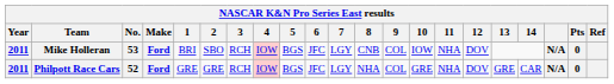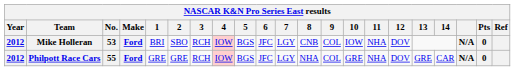 <table class="wikitable" style="text-align:center; font-size:75%">
 <tr>
 <th colspan=21><a href='#'>NASCAR K&N Pro Series East</a> results</th>
 </tr>
 <tr>
 <th>Year</th>
 <th>Team</th>
 <th>No.</th>
 <th>Make</th>
 <th>1</th>
 <th>2</th>
 <th>3</th>
 <th>4</th>
 <th>5</th>
 <th>6</th>
 <th>7</th>
 <th>8</th>
 <th>9</th>
 <th>10</th>
 <th>11</th>
 <th>12</th>
 <th>13</th>
 <th>14</th>
 <th></th>
 <th>Pts</th>
 <th>Ref</th>
 </tr>
 <tr>
-<th><a href='#'>2011</a></th>
+<th><a href='#'>2012</a></th>
 <th>Mike Holleran</th>
 <th>53</th>
 <th><a href='#'>Ford</a></th>
 <td><a href='#'>BRI</a></td>
 <td><a href='#'>SBO</a></td>
 <td><a href='#'>RCH</a></td>
 <td style="background:#FFCFCF;"><a href='#'>IOW</a><br></td>
 <td><a href='#'>BGS</a></td>
 <td><a href='#'>JFC</a></td>
 <td><a href='#'>LGY</a></td>
 <td><a href='#'>CNB</a></td>
 <td><a href='#'>COL</a></td>
 <td><a href='#'>IOW</a></td>
 <td><a href='#'>NHA</a></td>
 <td><a href='#'>DOV</a></td>
 <td colspan=2></td>
 <th>N/A</th>
 <th>0</th>
 <th></th>
 </tr>
 <tr>
-<th><a href='#'>2011</a></th>
+<th><a href='#'>2012</a></th>
 <th><a href='#'>Philpott Race Cars</a></th>
-<th>52</th>
+<th>55</th>
 <th><a href='#'>Ford</a></th>
 <td><a href='#'>GRE</a></td>
 <td><a href='#'>GRE</a></td>
 <td><a href='#'>RCH</a></td>
 <td style="background:#FFCFCF;"><a href='#'>IOW</a><br></td>
 <td><a href='#'>BGS</a></td>
 <td><a href='#'>JFC</a></td>
 <td><a href='#'>LGY</a></td>
 <td><a href='#'>NHA</a></td>
 <td><a href='#'>COL</a></td>
 <td><a href='#'>GRE</a></td>
 <td><a href='#'>NHA</a></td>
 <td><a href='#'>DOV</a></td>
 <td><a href='#'>GRE</a></td>
 <td><a href='#'>CAR</a></td>
 <th>N/A</th>
 <th>0</th>
 <th></th>
 </tr>
 </table>
